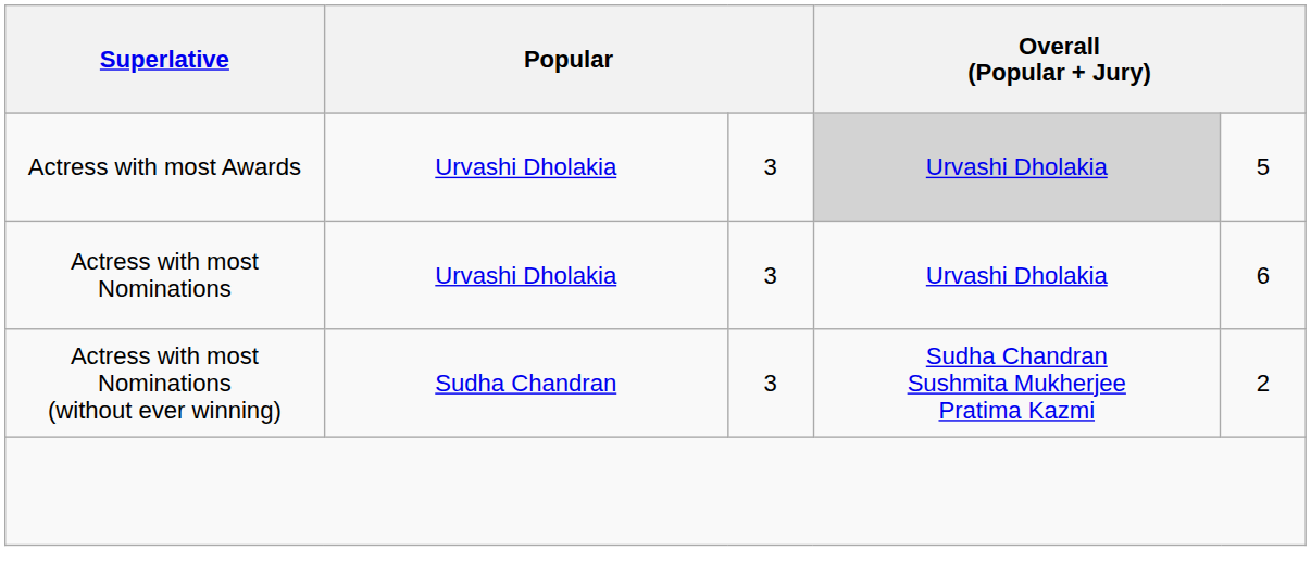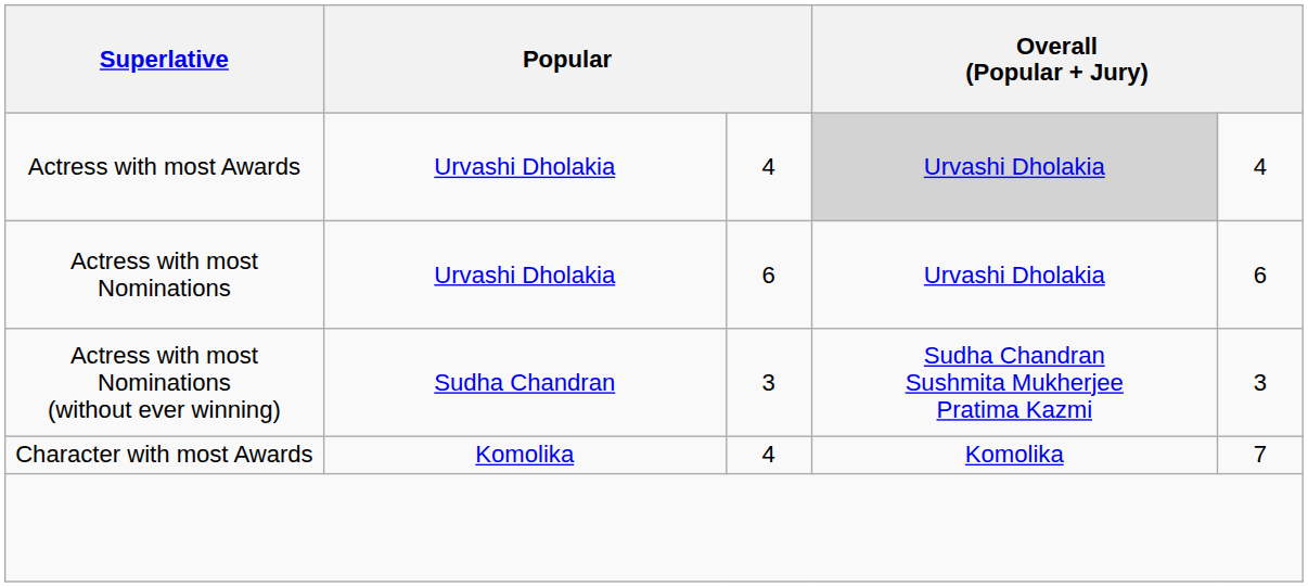 <table class="wikitable" style="text-align: center">
 <tr style="height:4.5em;">
 <th style="width:350px;"><a href='#'>Superlative</a></th>
 <th colspan="2" style="width:600px;">Popular</th>
 <th colspan="2" style="width:600px;">Overall<br>(Popular + Jury)</th>
 </tr>
 <tr style="height:4.5em;">
 <td style="width:350px;">Actress with most Awards</td>
 <td style="width:500px;"><a href='#'>Urvashi Dholakia</a></td>
-<td style="width:100px;">3</td>
+<td style="width:100px;">4</td>
 <td style="background: lightgrey; width:500px;"><a href='#'>Urvashi Dholakia</a></td>
-<td style="width:100px;">5</td>
+<td style="width:100px;">4</td>
 </tr>
 <tr style="height:4.5em;">
 <td>Actress with most Nominations</td>
 <td style="width:500px;"><a href='#'>Urvashi Dholakia</a><br></td>
-<td style="width:100px;">3</td>
+<td style="width:100px;">6</td>
 <td style="width:500px;"><a href='#'>Urvashi Dholakia</a><br></td>
 <td style="width:100px;">6</td>
 </tr>
 <tr style="height:4.5em;">
 <td>Actress with most Nominations<br>(without ever winning)</td>
 <td style="width:500px;"><a href='#'>Sudha Chandran</a></td>
 <td style="width:100px;">3</td>
 <td style="width:500px;"><a href='#'>Sudha Chandran</a><br><a href='#'>Sushmita Mukherjee</a><br><a href='#'>Pratima Kazmi</a></td>
-<td style="width:100px;">2</td>
+<td style="width:100px;">3</td>
+</tr>
+<tr>
+<td>Character with most Awards</td>
+<td><a href='#'>Komolika</a></td>
+<td>4</td>
+<td><a href='#'>Komolika</a></td>
+<td>7</td>
 </tr>
 <tr style="height:4.5em;">
 </tr>
 </table>
